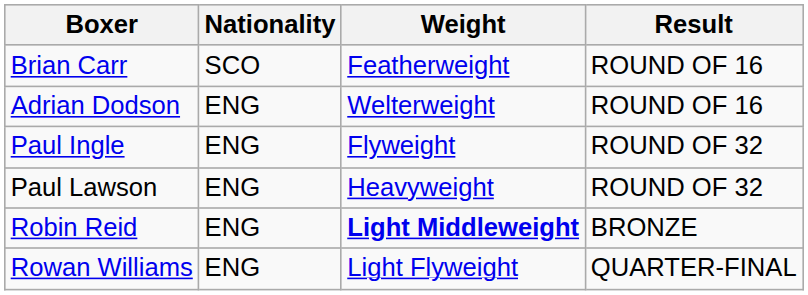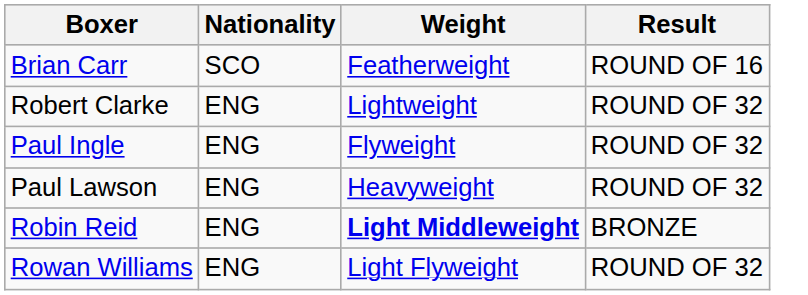 <table class="wikitable">
 <tr>
 <th>Boxer</th>
 <th>Nationality</th>
 <th>Weight</th>
 <th>Result</th>
 </tr>
 <tr>
 <td><a href='#'>Brian Carr</a></td>
 <td> SCO</td>
 <td><a href='#'>Featherweight</a></td>
 <td>ROUND OF 16</td>
 </tr>
 <tr>
-<td><a href='#'>Adrian Dodson</a></td>
+<td>Robert Clarke</td>
 <td> ENG</td>
-<td><a href='#'>Welterweight</a></td>
-<td>ROUND OF 16</td>
+<td><a href='#'>Lightweight</a></td>
+<td>ROUND OF 32</td>
 </tr>
 <tr>
 <td><a href='#'>Paul Ingle</a></td>
 <td> ENG</td>
 <td><a href='#'>Flyweight</a></td>
 <td>ROUND OF 32</td>
 </tr>
 <tr>
 <td>Paul Lawson</td>
 <td> ENG</td>
 <td><a href='#'>Heavyweight</a></td>
 <td>ROUND OF 32</td>
 </tr>
 <tr>
 <td><a href='#'>Robin Reid</a></td>
 <td> ENG</td>
 <td><strong><a href='#'>Light Middleweight</a></strong></td>
 <td>BRONZE</td>
 </tr>
 <tr>
 <td><a href='#'>Rowan Williams</a></td>
 <td> ENG</td>
 <td><a href='#'>Light Flyweight</a></td>
-<td>QUARTER-FINAL</td>
+<td>ROUND OF 32</td>
 </tr>
 </table>
